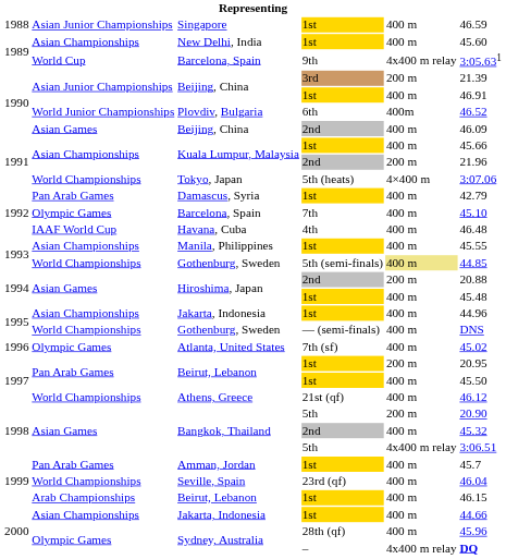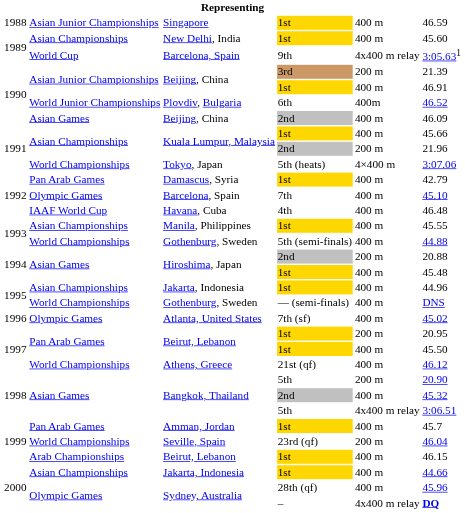 <table>
 <tr>
 <th colspan="6">Representing </th>
 </tr>
 <tr>
 <td>1988</td>
 <td><a href='#'>Asian Junior Championships</a></td>
 <td><a href='#'>Singapore</a></td>
 <td bgcolor=gold>1st</td>
 <td>400 m</td>
 <td>46.59</td>
 </tr>
 <tr>
 <td rowspan=2>1989</td>
 <td><a href='#'>Asian Championships</a></td>
 <td><a href='#'>New Delhi</a>, India</td>
 <td bgcolor=gold>1st</td>
 <td>400 m</td>
 <td>45.60</td>
 </tr>
 <tr>
 <td><a href='#'>World Cup</a></td>
 <td><a href='#'>Barcelona, Spain</a></td>
 <td>9th</td>
 <td>4x400 m relay</td>
 <td><a href='#'>3:05.63</a><sup>1</sup></td>
 </tr>
 <tr>
 <td rowspan=4>1990</td>
 <td rowspan=2><a href='#'>Asian Junior Championships</a></td>
 <td rowspan=2><a href='#'>Beijing</a>, China</td>
 <td bgcolor=cc9966>3rd</td>
 <td>200 m</td>
 <td>21.39</td>
 </tr>
 <tr>
 <td bgcolor=gold>1st</td>
 <td>400 m</td>
 <td>46.91</td>
 </tr>
 <tr>
 <td><a href='#'>World Junior Championships</a></td>
 <td><a href='#'>Plovdiv</a>, <a href='#'>Bulgaria</a></td>
 <td>6th</td>
 <td>400m</td>
 <td><a href='#'>46.52</a></td>
 </tr>
 <tr>
 <td><a href='#'>Asian Games</a></td>
 <td><a href='#'>Beijing</a>, China</td>
 <td bgcolor="silver">2nd</td>
 <td>400 m</td>
 <td>46.09</td>
 </tr>
 <tr>
 <td rowspan=3>1991</td>
 <td rowspan=2><a href='#'>Asian Championships</a></td>
 <td rowspan=2><a href='#'>Kuala Lumpur, Malaysia</a></td>
 <td bgcolor="gold">1st</td>
 <td>400 m</td>
 <td>45.66</td>
 </tr>
 <tr>
 <td bgcolor="silver">2nd</td>
 <td>200 m</td>
 <td>21.96</td>
 </tr>
 <tr>
 <td><a href='#'>World Championships</a></td>
 <td><a href='#'>Tokyo</a>, Japan</td>
 <td>5th (heats)</td>
 <td>4×400 m</td>
 <td><a href='#'>3:07.06</a></td>
 </tr>
 <tr>
 <td rowspan=3>1992</td>
 <td><a href='#'>Pan Arab Games</a></td>
 <td><a href='#'>Damascus</a>, Syria</td>
 <td bgcolor=gold>1st</td>
 <td>400 m</td>
 <td>42.79</td>
 </tr>
 <tr>
 <td><a href='#'>Olympic Games</a></td>
 <td><a href='#'>Barcelona</a>, Spain</td>
 <td>7th</td>
 <td>400 m</td>
 <td><a href='#'>45.10</a></td>
 </tr>
 <tr>
 <td><a href='#'>IAAF World Cup</a></td>
 <td><a href='#'>Havana</a>, Cuba</td>
 <td>4th</td>
 <td>400 m</td>
 <td>46.48</td>
 </tr>
 <tr>
 <td rowspan=2>1993</td>
 <td><a href='#'>Asian Championships</a></td>
 <td><a href='#'>Manila</a>, Philippines</td>
 <td bgcolor=gold>1st</td>
 <td>400 m</td>
 <td>45.55</td>
 </tr>
 <tr>
 <td><a href='#'>World Championships</a></td>
 <td><a href='#'>Gothenburg</a>, Sweden</td>
 <td>5th (semi-finals)</td>
-<td style="background: khaki;">400 m</td>
-<td><a href='#'>44.85</a></td>
+<td>400 m</td>
+<td><a href='#'>44.88</a></td>
 </tr>
 <tr>
 <td rowspan=2>1994</td>
 <td rowspan=2><a href='#'>Asian Games</a></td>
 <td rowspan=2><a href='#'>Hiroshima</a>, Japan</td>
 <td bgcolor="silver">2nd</td>
 <td>200 m</td>
 <td>20.88</td>
 </tr>
 <tr>
 <td bgcolor=gold>1st</td>
 <td>400 m</td>
 <td>45.48</td>
 </tr>
 <tr>
 <td rowspan=2>1995</td>
 <td><a href='#'>Asian Championships</a></td>
 <td><a href='#'>Jakarta</a>, Indonesia</td>
 <td bgcolor=gold>1st</td>
 <td>400 m</td>
 <td>44.96</td>
 </tr>
 <tr>
 <td><a href='#'>World Championships</a></td>
 <td><a href='#'>Gothenburg</a>, Sweden</td>
 <td>— (semi-finals)</td>
 <td>400 m</td>
 <td><a href='#'>DNS</a></td>
 </tr>
 <tr>
 <td>1996</td>
 <td><a href='#'>Olympic Games</a></td>
 <td><a href='#'>Atlanta, United States</a></td>
 <td>7th (sf)</td>
 <td>400 m</td>
 <td><a href='#'>45.02</a></td>
 </tr>
 <tr>
 <td rowspan=3>1997</td>
 <td rowspan=2><a href='#'>Pan Arab Games</a></td>
 <td rowspan=2><a href='#'>Beirut, Lebanon</a></td>
 <td bgcolor="gold">1st</td>
 <td>200 m</td>
 <td>20.95</td>
 </tr>
 <tr>
 <td bgcolor="gold">1st</td>
 <td>400 m</td>
 <td>45.50</td>
 </tr>
 <tr>
 <td><a href='#'>World Championships</a></td>
 <td><a href='#'>Athens, Greece</a></td>
 <td>21st (qf)</td>
 <td>400 m</td>
 <td><a href='#'>46.12</a></td>
 </tr>
 <tr>
 <td rowspan=3>1998</td>
 <td rowspan=3><a href='#'>Asian Games</a></td>
 <td rowspan=3><a href='#'>Bangkok, Thailand</a></td>
 <td>5th</td>
 <td>200 m</td>
 <td><a href='#'>20.90</a></td>
 </tr>
 <tr>
 <td bgcolor="silver">2nd</td>
 <td>400 m</td>
 <td><a href='#'>45.32</a></td>
 </tr>
 <tr>
 <td>5th</td>
 <td>4x400 m relay</td>
 <td><a href='#'>3:06.51</a></td>
 </tr>
 <tr>
 <td rowspan=3>1999</td>
 <td><a href='#'>Pan Arab Games</a></td>
 <td><a href='#'>Amman, Jordan</a></td>
 <td bgcolor="gold">1st</td>
 <td>400 m</td>
 <td>45.7</td>
 </tr>
 <tr>
 <td><a href='#'>World Championships</a></td>
 <td><a href='#'>Seville, Spain</a></td>
 <td>23rd (qf)</td>
-<td>400 m</td>
+<td>200 m</td>
 <td><a href='#'>46.04</a></td>
 </tr>
 <tr>
 <td><a href='#'>Arab Championships</a></td>
 <td><a href='#'>Beirut, Lebanon</a></td>
 <td bgcolor="gold">1st</td>
 <td>400 m</td>
 <td>46.15</td>
 </tr>
 <tr>
 <td rowspan=3>2000</td>
 <td><a href='#'>Asian Championships</a></td>
 <td><a href='#'>Jakarta, Indonesia</a></td>
 <td bgcolor="gold">1st</td>
 <td>400 m</td>
 <td><a href='#'>44.66</a></td>
 </tr>
 <tr>
 <td rowspan=2><a href='#'>Olympic Games</a></td>
 <td rowspan=2><a href='#'>Sydney, Australia</a></td>
 <td>28th (qf)</td>
 <td>400 m</td>
 <td><a href='#'>45.96</a></td>
 </tr>
 <tr>
 <td>–</td>
 <td>4x400 m relay</td>
 <td><strong><a href='#'>DQ</a></strong></td>
 </tr>
 </table>
